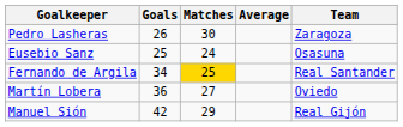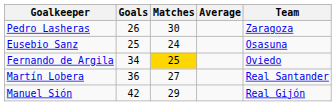 <table class="wikitable sortable" class="wikitable">
 <tr style="background:#ccc; text-align:center;">
 <th>Goalkeeper</th>
 <th>Goals</th>
 <th>Matches</th>
 <th>Average</th>
 <th>Team</th>
 </tr>
 <tr>
 <td> <a href='#'>Pedro Lasheras</a></td>
 <td style="text-align:center;">26</td>
 <td style="text-align:center;">30</td>
 <td style="text-align:center;"></td>
 <td><a href='#'>Zaragoza</a></td>
 </tr>
 <tr>
 <td> <a href='#'>Eusebio Sanz</a></td>
 <td style="text-align:center;">25</td>
 <td style="text-align:center;">24</td>
 <td style="text-align:center;"></td>
 <td><a href='#'>Osasuna</a></td>
 </tr>
 <tr>
 <td> <a href='#'>Fernando de Argila</a></td>
 <td style="text-align:center;">34</td>
 <td style="background: gold; text-align:center;">25</td>
 <td style="text-align:center;"></td>
-<td><a href='#'>Real Santander</a></td>
+<td><a href='#'>Oviedo</a></td>
 </tr>
 <tr>
 <td> <a href='#'>Martín Lobera</a></td>
 <td style="text-align:center;">36</td>
 <td style="text-align:center;">27</td>
 <td style="text-align:center;"></td>
-<td><a href='#'>Oviedo</a></td>
+<td><a href='#'>Real Santander</a></td>
 </tr>
 <tr>
 <td> <a href='#'>Manuel Sión</a></td>
 <td style="text-align:center;">42</td>
 <td style="text-align:center;">29</td>
 <td style="text-align:center;"></td>
 <td><a href='#'>Real Gijón</a></td>
 </tr>
 </table>
